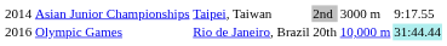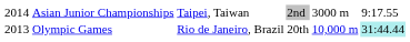 <table>
 <tr>
 <td>2014</td>
 <td><a href='#'>Asian Junior Championships</a></td>
 <td><a href='#'>Taipei</a>, Taiwan</td>
 <td bgcolor=silver>2nd</td>
 <td>3000 m</td>
 <td>9:17.55</td>
 </tr>
 <tr>
-<td>2016</td>
+<td>2013</td>
 <td><a href='#'>Olympic Games</a></td>
 <td><a href='#'>Rio de Janeiro</a>, Brazil</td>
 <td>20th</td>
 <td><a href='#'>10,000 m</a></td>
 <td style="background: paleturquoise;">31:44.44</td>
 </tr>
 </table>
